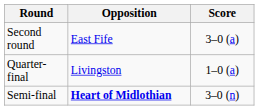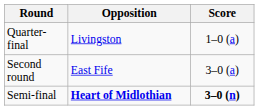 <table class="wikitable" style="text-align:left">
 <tr>
 <th width=80>Round</th>
 <th width=160>Opposition</th>
 <th width=80>Score</th>
 </tr>
 <tr>
+<td>Quarter-final</td>
+<td><a href='#'>Livingston</a></td>
+<td align=center>1–0 (<a href='#'>a</a>)</td>
+</tr>
+<tr>
 <td>Second round</td>
 <td><a href='#'>East Fife</a></td>
 <td align=center>3–0 (<a href='#'>a</a>)</td>
 </tr>
 <tr>
-<td>Quarter-final</td>
-<td><a href='#'>Livingston</a></td>
-<td align=center>1–0 (<a href='#'>a</a>)</td>
-</tr>
-<tr>
 <td>Semi-final</td>
 <td><strong><a href='#'>Heart of Midlothian</a></strong></td>
-<td align=center>3–0 (<a href='#'>n</a>)</td>
+<td align=center><strong>3–0 (<a href='#'>n</a>)</strong></td>
 </tr>
 </table>
